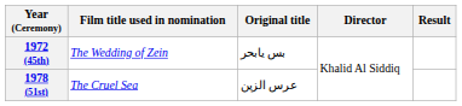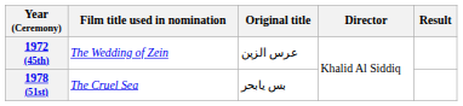 <table class="wikitable sortable" width="98%" style="background:#ffffff;">
 <tr>
 <th>Year<br><small>(Ceremony)</small></th>
 <th>Film title used in nomination</th>
 <th>Original title</th>
 <th>Director</th>
 <th>Result</th>
 </tr>
 <tr>
 <th align="center"><a href='#'>1972</a><br><small><a href='#'>(45th)</a></small></th>
 <td><em><a href='#'>The Wedding of Zein</a></em></td>
-<td>بس يابحر</td>
+<td>عرس الزين</td>
 <td rowspan="2">Khalid Al Siddiq</td>
 <td></td>
 </tr>
 <tr>
 <th align="center"><a href='#'>1978</a><br><small><a href='#'>(51st)</a></small></th>
 <td><em><a href='#'>The Cruel Sea</a></em></td>
-<td>عرس الزين</td>
+<td>بس يابحر</td>
 <td></td>
 </tr>
 </table>
